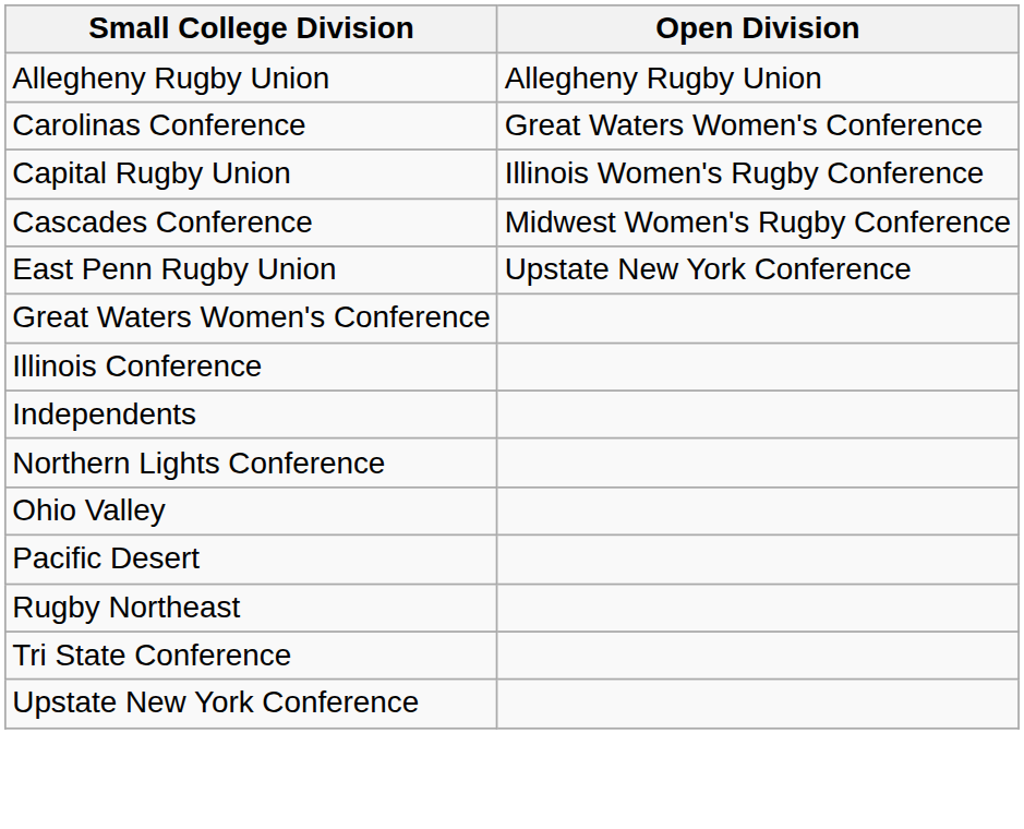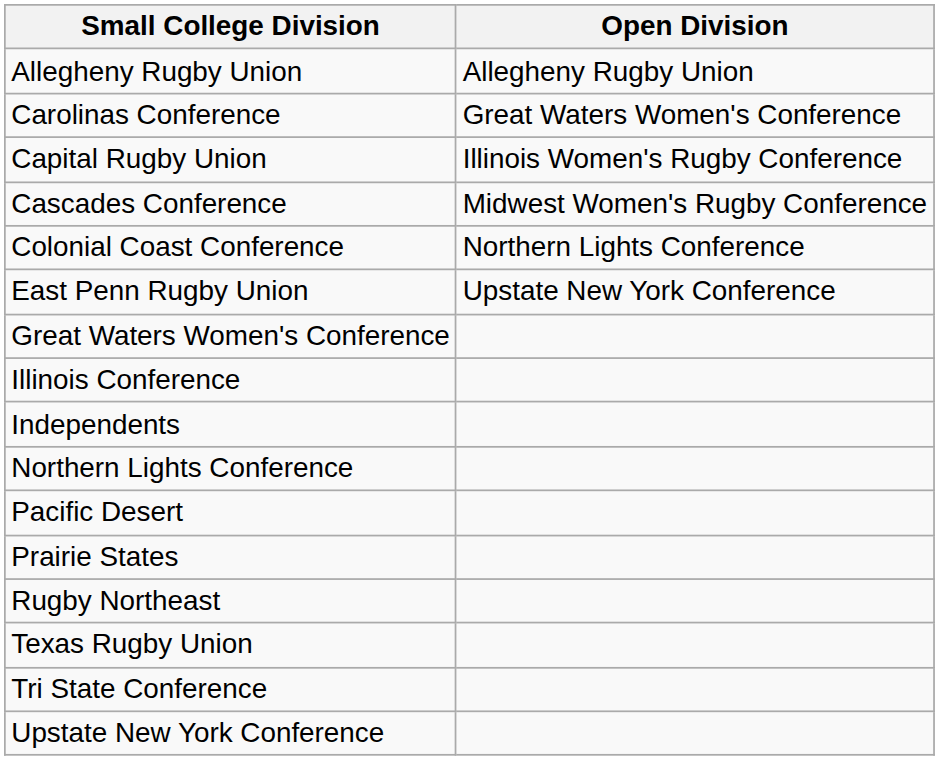 <table class="wikitable">
 <tr>
 <th>Small College Division</th>
 <th>Open Division</th>
 </tr>
 <tr>
 <td>Allegheny Rugby Union</td>
 <td>Allegheny Rugby Union</td>
 </tr>
 <tr>
 <td>Carolinas Conference</td>
 <td>Great Waters Women's Conference</td>
 </tr>
 <tr>
 <td>Capital Rugby Union</td>
 <td>Illinois Women's Rugby Conference</td>
 </tr>
 <tr>
 <td>Cascades Conference</td>
 <td>Midwest Women's Rugby Conference</td>
 </tr>
 <tr>
+<td>Colonial Coast Conference</td>
+<td>Northern Lights Conference</td>
+</tr>
+<tr>
 <td>East Penn Rugby Union</td>
 <td>Upstate New York Conference</td>
 </tr>
 <tr>
 <td>Great Waters Women's Conference</td>
 <td></td>
 </tr>
 <tr>
 <td>Illinois Conference</td>
 <td></td>
 </tr>
 <tr>
 <td>Independents</td>
 <td></td>
 </tr>
 <tr>
 <td>Northern Lights Conference</td>
 <td></td>
 </tr>
 <tr>
-<td>Ohio Valley</td>
-<td></td>
-</tr>
-<tr>
 <td>Pacific Desert</td>
 <td></td>
 </tr>
 <tr>
+<td>Prairie States</td>
+<td></td>
+</tr>
+<tr>
 <td>Rugby Northeast</td>
+<td></td>
+</tr>
+<tr>
+<td>Texas Rugby Union</td>
 <td></td>
 </tr>
 <tr>
 <td>Tri State Conference</td>
 <td></td>
 </tr>
 <tr>
 <td>Upstate New York Conference</td>
 <td></td>
 </tr>
 </table>
